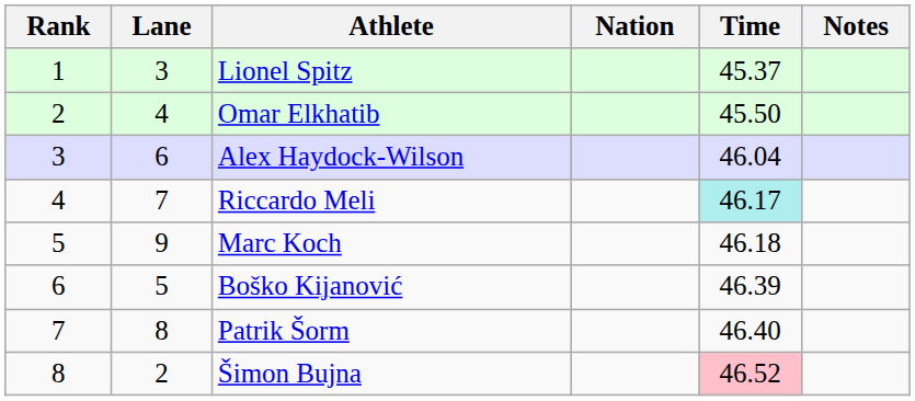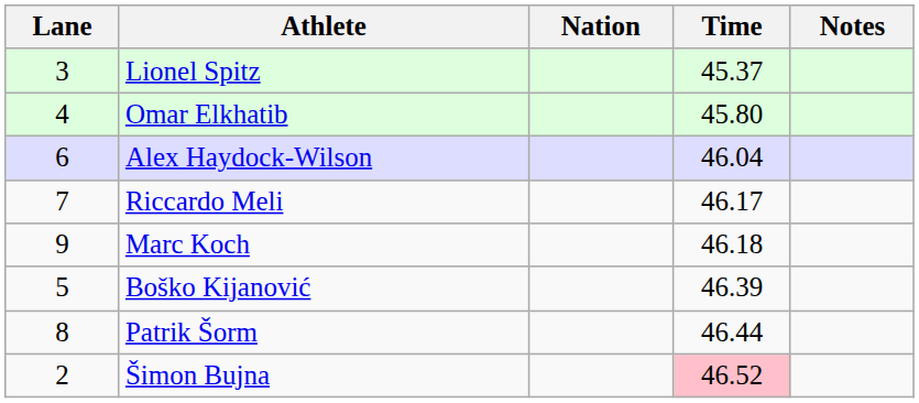 <table class="wikitable sortable" style="text-align:center;width: 60%;">
 <tr>
-<th scope="col">Rank</th>
 <th scope="col">Lane</th>
 <th scope="col">Athlete</th>
 <th scope="col">Nation</th>
 <th scope="col">Time</th>
 <th scope="col">Notes</th>
 </tr>
 <tr bgcolor=ddffdd>
-<td>1</td>
 <td>3</td>
 <td align=left><a href='#'>Lionel Spitz</a></td>
 <td align=left></td>
 <td>45.37</td>
 <td></td>
 </tr>
 <tr bgcolor=ddffdd>
-<td>2</td>
 <td>4</td>
 <td align=left><a href='#'>Omar Elkhatib</a></td>
 <td align=left></td>
-<td>45.50</td>
+<td>45.80</td>
 <td></td>
 </tr>
 <tr bgcolor=ddddff>
-<td>3</td>
 <td>6</td>
 <td align=left><a href='#'>Alex Haydock-Wilson</a></td>
 <td align=left></td>
 <td>46.04</td>
 <td></td>
 </tr>
 <tr>
-<td>4</td>
 <td>7</td>
 <td align=left><a href='#'>Riccardo Meli</a></td>
 <td align=left></td>
-<td style="background: paleturquoise;">46.17</td>
+<td>46.17</td>
 <td></td>
 </tr>
 <tr>
-<td>5</td>
 <td>9</td>
 <td align=left><a href='#'>Marc Koch</a></td>
 <td align=left></td>
 <td>46.18</td>
 <td></td>
 </tr>
 <tr>
-<td>6</td>
 <td>5</td>
 <td align=left><a href='#'>Boško Kijanović</a></td>
 <td align=left></td>
 <td>46.39</td>
 <td></td>
 </tr>
 <tr>
-<td>7</td>
 <td>8</td>
 <td align=left><a href='#'>Patrik Šorm</a></td>
 <td align=left></td>
-<td>46.40</td>
+<td>46.44</td>
 <td></td>
 </tr>
 <tr>
-<td>8</td>
 <td>2</td>
 <td align=left><a href='#'>Šimon Bujna</a></td>
 <td align=left></td>
 <td style="background: pink;">46.52</td>
 <td></td>
 </tr>
 </table>
